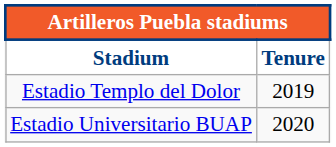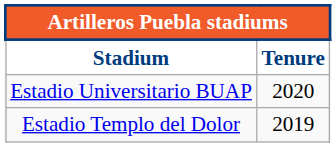 <table class="wikitable floatleft" style="text-align:center">
 <tr>
 <td colspan="2" style="background:#F15A29; color:white; text-align: center; border:2px solid #003C7E;"><strong>Artilleros Puebla stadiums</strong></td>
 </tr>
 <tr>
 <th style="background:white; color:#003C7E; text-align: center; border:2px solid 003C7E;">Stadium</th>
 <th style="background:white; color:#003C7E; text-align: center; border:2px solid 003C7E;">Tenure</th>
 </tr>
 <tr>
+<td><a href='#'>Estadio Universitario BUAP</a></td>
+<td>2020</td>
+</tr>
+<tr>
 <td><a href='#'>Estadio Templo del Dolor</a></td>
 <td>2019</td>
 </tr>
-<tr>
-<td><a href='#'>Estadio Universitario BUAP</a></td>
-<td>2020</td>
-</tr>
 </table>
